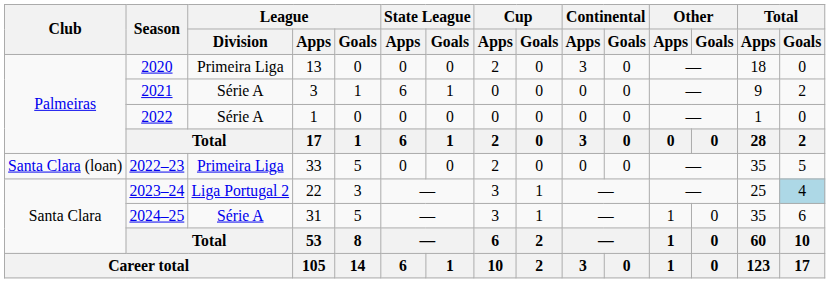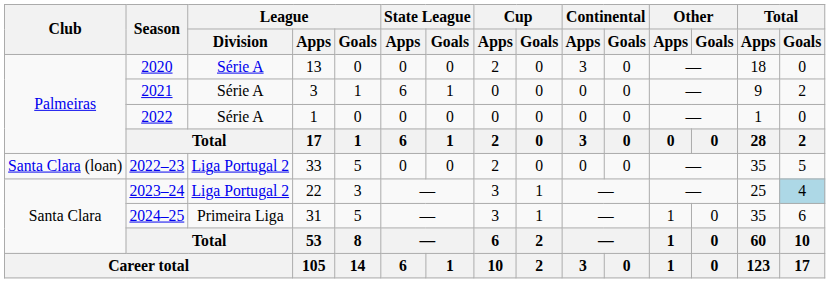 <table class="wikitable" style="text-align: center">
 <tr>
 <th rowspan="2">Club</th>
 <th rowspan="2">Season</th>
 <th colspan="3">League</th>
 <th colspan="2">State League</th>
 <th colspan="2">Cup</th>
 <th colspan="2">Continental</th>
 <th colspan="2">Other</th>
 <th colspan="2">Total</th>
 </tr>
 <tr>
 <th>Division</th>
 <th>Apps</th>
 <th>Goals</th>
 <th>Apps</th>
 <th>Goals</th>
 <th>Apps</th>
 <th>Goals</th>
 <th>Apps</th>
 <th>Goals</th>
 <th>Apps</th>
 <th>Goals</th>
 <th>Apps</th>
 <th>Goals</th>
 </tr>
 <tr>
 <td rowspan=4><a href='#'>Palmeiras</a></td>
 <td><a href='#'>2020</a></td>
-<td>Primeira Liga</td>
+<td><a href='#'>Série A</a></td>
 <td>13</td>
 <td>0</td>
 <td>0</td>
 <td>0</td>
 <td>2</td>
 <td>0</td>
 <td>3</td>
 <td>0</td>
 <td colspan="2">—</td>
 <td>18</td>
 <td>0</td>
 </tr>
 <tr>
 <td><a href='#'>2021</a></td>
 <td>Série A</td>
 <td>3</td>
 <td>1</td>
 <td>6</td>
 <td>1</td>
 <td>0</td>
 <td>0</td>
 <td>0</td>
 <td>0</td>
 <td colspan="2">—</td>
 <td>9</td>
 <td>2</td>
 </tr>
 <tr>
 <td><a href='#'>2022</a></td>
 <td>Série A</td>
 <td>1</td>
 <td>0</td>
 <td>0</td>
 <td>0</td>
 <td>0</td>
 <td>0</td>
 <td>0</td>
 <td>0</td>
 <td colspan="2">—</td>
 <td>1</td>
 <td>0</td>
 </tr>
 <tr>
 <th colspan="2">Total</th>
 <th>17</th>
 <th>1</th>
 <th>6</th>
 <th>1</th>
 <th>2</th>
 <th>0</th>
 <th>3</th>
 <th>0</th>
 <th>0</th>
 <th>0</th>
 <th>28</th>
 <th>2</th>
 </tr>
 <tr>
 <td><a href='#'>Santa Clara</a> (loan)</td>
 <td><a href='#'>2022–23</a></td>
-<td><a href='#'>Primeira Liga</a></td>
+<td><a href='#'>Liga Portugal 2</a></td>
 <td>33</td>
 <td>5</td>
 <td>0</td>
 <td>0</td>
 <td>2</td>
 <td>0</td>
 <td>0</td>
 <td>0</td>
 <td colspan="2">—</td>
 <td>35</td>
 <td>5</td>
 </tr>
 <tr>
 <td rowspan="3">Santa Clara</td>
 <td><a href='#'>2023–24</a></td>
 <td><a href='#'>Liga Portugal 2</a></td>
 <td>22</td>
 <td>3</td>
 <td colspan="2">—</td>
 <td>3</td>
 <td>1</td>
 <td colspan="2">—</td>
 <td colspan="2">—</td>
 <td>25</td>
 <td style="background: lightblue;">4</td>
 </tr>
 <tr>
 <td><a href='#'>2024–25</a></td>
-<td><a href='#'>Série A</a></td>
+<td>Primeira Liga</td>
 <td>31</td>
 <td>5</td>
 <td colspan="2">—</td>
 <td>3</td>
 <td>1</td>
 <td colspan="2">—</td>
 <td>1</td>
 <td>0</td>
 <td>35</td>
 <td>6</td>
 </tr>
 <tr>
 <th colspan="2">Total</th>
 <th>53</th>
 <th>8</th>
 <th colspan="2">—</th>
 <th>6</th>
 <th>2</th>
 <th colspan="2">—</th>
 <th>1</th>
 <th>0</th>
 <th>60</th>
 <th>10</th>
 </tr>
 <tr>
 <th colspan="3">Career total</th>
 <th>105</th>
 <th>14</th>
 <th>6</th>
 <th>1</th>
 <th>10</th>
 <th>2</th>
 <th>3</th>
 <th>0</th>
 <th>1</th>
 <th>0</th>
 <th>123</th>
 <th>17</th>
 </tr>
 </table>
